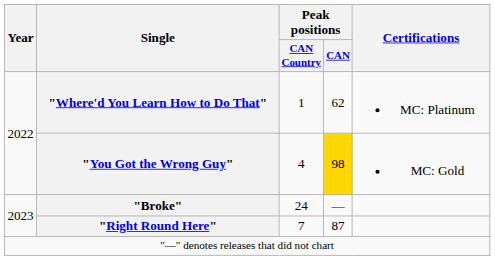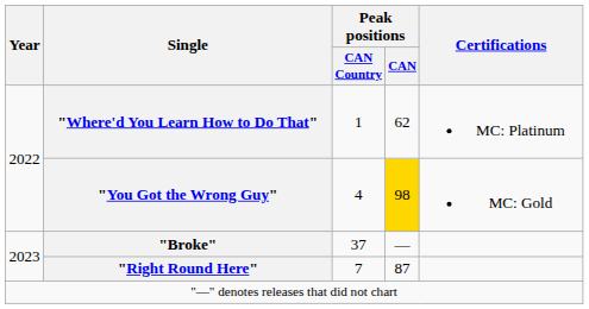 <table class="wikitable plainrowheaders" style="text-align:center;">
 <tr>
 <th rowspan="2">Year</th>
 <th rowspan="2" style="width:18em;">Single</th>
 <th colspan="2">Peak<br>positions</th>
 <th rowspan="2" style="width:10em;"><a href='#'>Certifications</a></th>
 </tr>
 <tr style="font-size:smaller;">
 <th><a href='#'>CAN<br>Country</a><br></th>
 <th><a href='#'>CAN</a><br></th>
 </tr>
 <tr>
 <td rowspan="2">2022</td>
 <th scope="row">"<a href='#'>Where'd You Learn How to Do That</a>"</th>
 <td>1</td>
 <td>62</td>
 <td><br><ul><li>MC: Platinum</li></ul></td>
 </tr>
 <tr>
 <th scope="row">"<a href='#'>You Got the Wrong Guy</a>"</th>
 <td>4</td>
 <td style="background: gold;">98</td>
 <td><br><ul><li>MC: Gold</li></ul></td>
 </tr>
 <tr>
 <td rowspan="2">2023</td>
 <th scope="row">"Broke"</th>
-<td>24</td>
+<td>37</td>
 <td>—</td>
 <td></td>
 </tr>
 <tr>
 <th scope="row">"<a href='#'>Right Round Here</a>"</th>
 <td>7</td>
 <td>87</td>
 <td></td>
 </tr>
 <tr>
 <td colspan="6" style="font-size:85%">"—" denotes releases that did not chart</td>
 </tr>
 </table>
